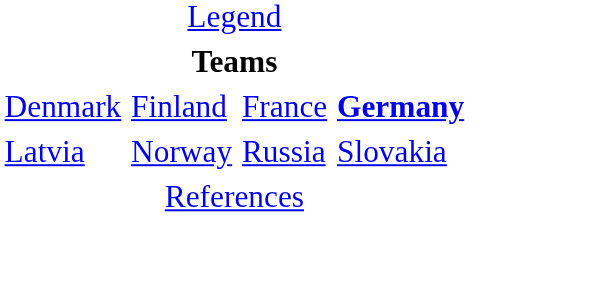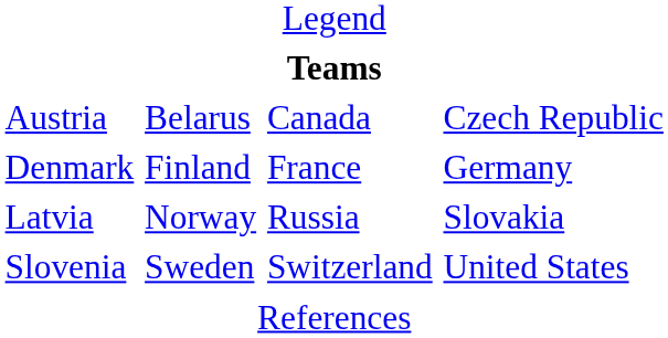 <table class="toc" style="padding: 6px; border-spacing: 3px;">
 <tr>
 <td colspan=4 align=center><a href='#'>Legend</a></td>
 </tr>
 <tr>
 <td colspan=4 align=center><strong>Teams</strong></td>
 </tr>
 <tr>
+<td><a href='#'>Austria</a></td>
+<td><a href='#'>Belarus</a></td>
+<td><a href='#'>Canada</a></td>
+<td><a href='#'>Czech Republic</a></td>
+</tr>
+<tr>
 <td><a href='#'>Denmark</a></td>
 <td><a href='#'>Finland</a></td>
 <td><a href='#'>France</a></td>
-<td><strong><a href='#'>Germany</a></strong></td>
+<td><a href='#'>Germany</a></td>
 </tr>
 <tr>
 <td><a href='#'>Latvia</a></td>
 <td><a href='#'>Norway</a></td>
 <td><a href='#'>Russia</a></td>
 <td><a href='#'>Slovakia</a></td>
 </tr>
 <tr>
+<td><a href='#'>Slovenia</a></td>
+<td><a href='#'>Sweden</a></td>
+<td><a href='#'>Switzerland</a></td>
+<td><a href='#'>United States</a></td>
+</tr>
+<tr>
 <td colspan=4 align=center><a href='#'>References</a></td>
 </tr>
 </table>
